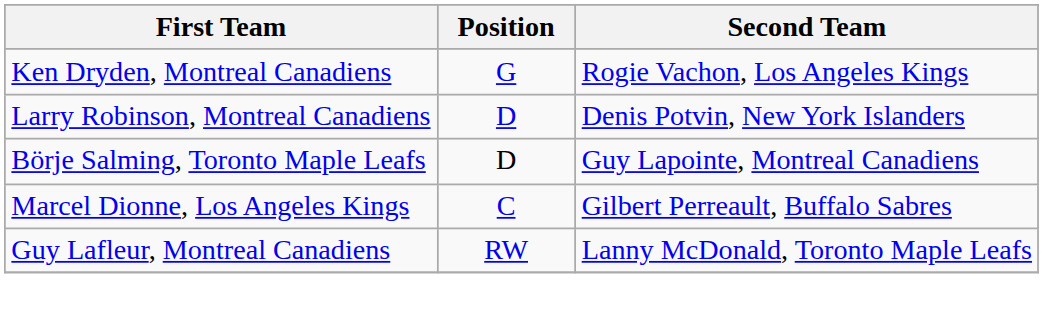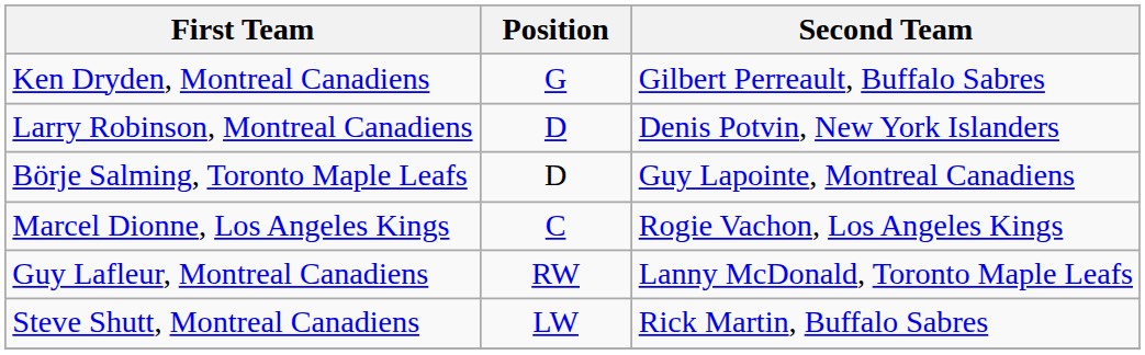 <table class="wikitable">
 <tr>
 <th>First Team</th>
 <th>  Position  </th>
 <th>Second Team</th>
 </tr>
 <tr>
 <td><a href='#'>Ken Dryden</a>, <a href='#'>Montreal Canadiens</a></td>
 <td align=center><a href='#'>G</a></td>
-<td><a href='#'>Rogie Vachon</a>, <a href='#'>Los Angeles Kings</a></td>
+<td><a href='#'>Gilbert Perreault</a>, <a href='#'>Buffalo Sabres</a></td>
 </tr>
 <tr>
 <td><a href='#'>Larry Robinson</a>, <a href='#'>Montreal Canadiens</a></td>
 <td align=center><a href='#'>D</a></td>
 <td><a href='#'>Denis Potvin</a>, <a href='#'>New York Islanders</a></td>
 </tr>
 <tr>
 <td><a href='#'>Börje Salming</a>, <a href='#'>Toronto Maple Leafs</a></td>
 <td align=center>D</td>
 <td><a href='#'>Guy Lapointe</a>, <a href='#'>Montreal Canadiens</a></td>
 </tr>
 <tr>
 <td><a href='#'>Marcel Dionne</a>, <a href='#'>Los Angeles Kings</a></td>
 <td align=center><a href='#'>C</a></td>
-<td><a href='#'>Gilbert Perreault</a>, <a href='#'>Buffalo Sabres</a></td>
+<td><a href='#'>Rogie Vachon</a>, <a href='#'>Los Angeles Kings</a></td>
 </tr>
 <tr>
 <td><a href='#'>Guy Lafleur</a>, <a href='#'>Montreal Canadiens</a></td>
 <td align=center><a href='#'>RW</a></td>
 <td><a href='#'>Lanny McDonald</a>, <a href='#'>Toronto Maple Leafs</a></td>
 </tr>
 <tr>
+<td><a href='#'>Steve Shutt</a>, <a href='#'>Montreal Canadiens</a></td>
+<td align=center><a href='#'>LW</a></td>
+<td><a href='#'>Rick Martin</a>, <a href='#'>Buffalo Sabres</a></td>
+</tr>
+<tr>
 </tr>
 </table>
